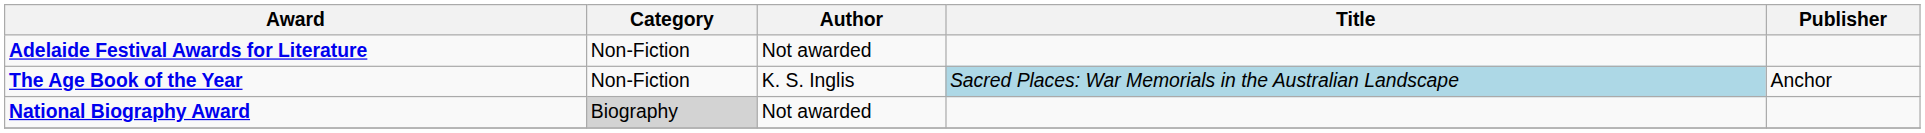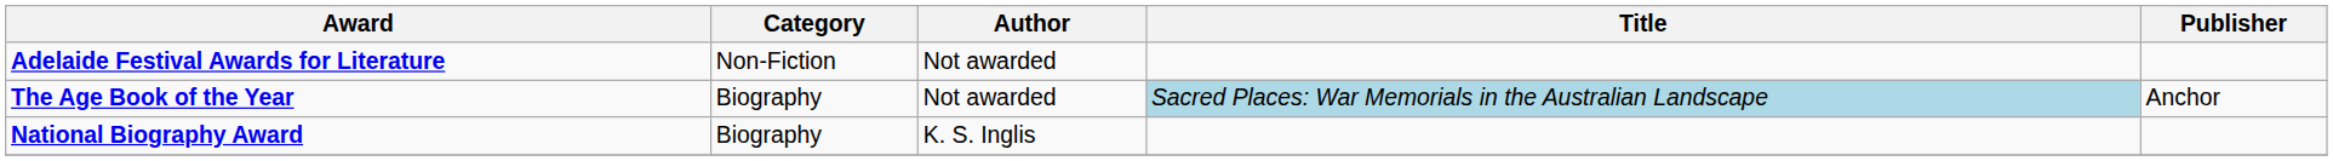 <table class="wikitable" width=100%>
 <tr>
 <th>Award</th>
 <th>Category</th>
 <th>Author</th>
 <th>Title</th>
 <th>Publisher</th>
 </tr>
 <tr>
 <td><strong><a href='#'>Adelaide Festival Awards for Literature</a></strong></td>
 <td>Non-Fiction</td>
 <td>Not awarded</td>
 <td></td>
 </tr>
 <tr>
 <td><strong><a href='#'>The Age Book of the Year</a></strong></td>
-<td>Non-Fiction</td>
-<td>K. S. Inglis</td>
+<td>Biography</td>
+<td>Not awarded</td>
 <td style="background: lightblue;"><em>Sacred Places: War Memorials in the Australian Landscape</em></td>
 <td>Anchor</td>
 </tr>
 <tr>
 <td><strong><a href='#'>National Biography Award</a></strong></td>
-<td style="background: lightgrey;">Biography</td>
-<td>Not awarded</td>
+<td>Biography</td>
+<td>K. S. Inglis</td>
 <td></td>
 <td></td>
 </tr>
 <tr>
 </tr>
 </table>
